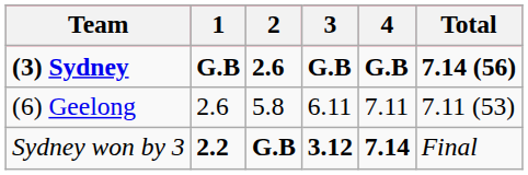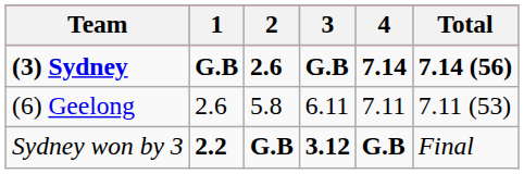 <table class="wikitable" style="margin:1em auto;">
 <tr bgcolor="#FF0033">
 <th>Team</th>
 <th>1</th>
 <th>2</th>
 <th>3</th>
 <th>4</th>
 <th>Total</th>
 </tr>
 <tr>
 <td><strong>(3) <a href='#'>Sydney</a></strong></td>
 <td><strong>G.B</strong></td>
 <td><strong>2.6</strong></td>
 <td><strong>G.B</strong></td>
-<td><strong>G.B</strong></td>
+<td><strong>7.14</strong></td>
 <td><strong>7.14 (56)</strong></td>
 </tr>
 <tr>
 <td>(6) <a href='#'>Geelong</a></td>
 <td>2.6</td>
 <td>5.8</td>
 <td>6.11</td>
 <td>7.11</td>
 <td>7.11 (53)</td>
 </tr>
 <tr>
 <td><em>Sydney won by 3</em></td>
 <td><strong>2.2</strong></td>
 <td><strong>G.B</strong></td>
 <td><strong>3.12</strong></td>
-<td><strong>7.14</strong></td>
+<td><strong>G.B</strong></td>
 <td><em>Final</em></td>
 </tr>
 </table>
